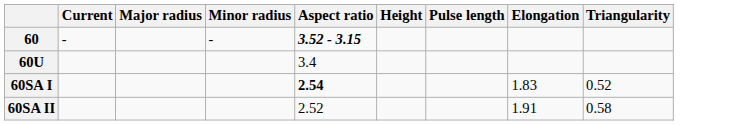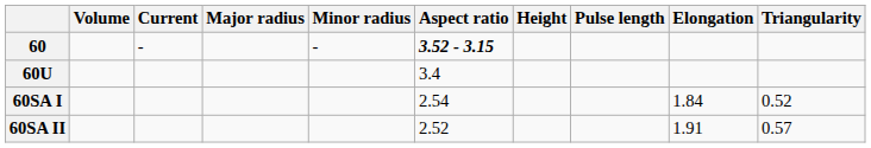 <table class="wikitable">
 <tr>
 <th scope="col"></th>
+<th scope="col">Volume</th>
 <th scope="col">Current</th>
 <th scope="col">Major radius</th>
 <th scope="col">Minor radius</th>
 <th>Aspect ratio</th>
 <th>Height</th>
 <th scope="col">Pulse length</th>
 <th>Elongation</th>
 <th>Triangularity</th>
 </tr>
 <tr>
 <th>60</th>
+<td></td>
 <td><em> - </em></td>
 <td></td>
 <td><em> - </em></td>
 <td><strong><em>3.52 - 3.15</em></strong></td>
 <td></td>
 <td></td>
 <td></td>
 <td></td>
 </tr>
 <tr>
 <th scope="row">60U</th>
 <td></td>
 <td></td>
 <td></td>
+<td></td>
 <td>3.4</td>
 <td><em></em></td>
 <td></td>
 <td><em></em></td>
 <td></td>
 </tr>
 <tr>
 <th>60SA I</th>
 <td></td>
 <td></td>
 <td></td>
-<td><strong>2.54</strong></td>
+<td></td>
+<td>2.54</td>
 <td></td>
 <td></td>
-<td>1.83</td>
+<td>1.84</td>
 <td>0.52</td>
 </tr>
 <tr>
 <th>60SA II</th>
 <td></td>
 <td></td>
 <td></td>
+<td></td>
 <td>2.52</td>
 <td></td>
 <td></td>
 <td>1.91</td>
-<td>0.58</td>
+<td>0.57</td>
 </tr>
 </table>
